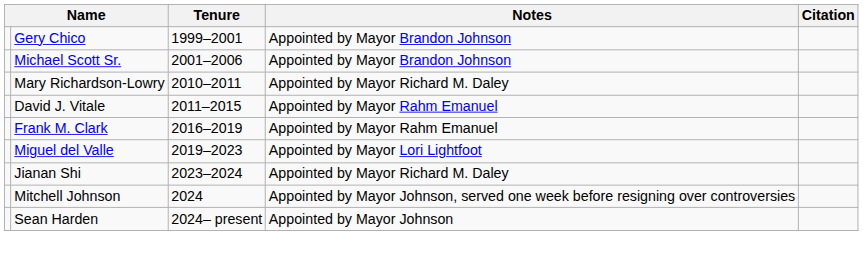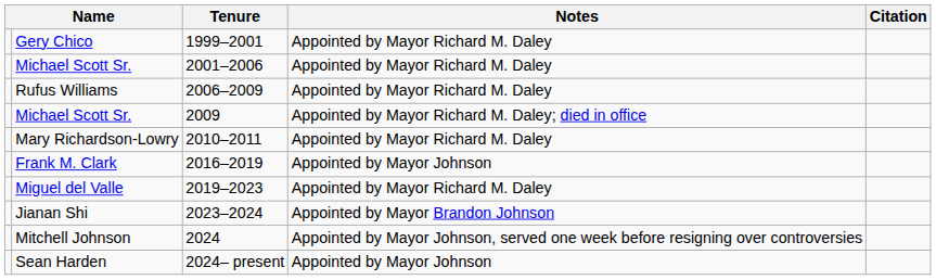 <table class="wikitable">
 <tr>
 <th colspan=2>Name</th>
 <th>Tenure</th>
 <th>Notes</th>
 <th>Citation</th>
 </tr>
 <tr>
 <td></td>
 <td><a href='#'>Gery Chico</a></td>
 <td>1999–2001</td>
-<td>Appointed by Mayor <a href='#'>Brandon Johnson</a></td>
+<td>Appointed by Mayor Richard M. Daley</td>
 <td></td>
 </tr>
 <tr>
 <td></td>
 <td><a href='#'>Michael Scott Sr.</a></td>
 <td>2001–2006</td>
-<td>Appointed by Mayor <a href='#'>Brandon Johnson</a></td>
+<td>Appointed by Mayor Richard M. Daley</td>
+<td></td>
+</tr>
+<tr>
+<td></td>
+<td>Rufus Williams</td>
+<td>2006–2009</td>
+<td>Appointed by Mayor Richard M. Daley</td>
+<td></td>
+</tr>
+<tr>
+<td></td>
+<td><a href='#'>Michael Scott Sr.</a></td>
+<td>2009</td>
+<td>Appointed by Mayor Richard M. Daley; <a href='#'>died in office</a></td>
 <td></td>
 </tr>
 <tr>
 <td></td>
 <td>Mary Richardson-Lowry</td>
 <td>2010–2011</td>
 <td>Appointed by Mayor Richard M. Daley</td>
 <td></td>
 </tr>
 <tr>
 <td></td>
-<td>David J. Vitale</td>
-<td>2011–2015</td>
-<td>Appointed by Mayor <a href='#'>Rahm Emanuel</a></td>
-<td></td>
-</tr>
-<tr>
-<td></td>
 <td><a href='#'>Frank M. Clark</a></td>
 <td>2016–2019</td>
-<td>Appointed by Mayor Rahm Emanuel</td>
+<td>Appointed by Mayor Johnson</td>
 <td></td>
 </tr>
 <tr>
 <td></td>
 <td><a href='#'>Miguel del Valle</a></td>
 <td>2019–2023</td>
-<td>Appointed by Mayor <a href='#'>Lori Lightfoot</a></td>
+<td>Appointed by Mayor Richard M. Daley</td>
 <td></td>
 </tr>
 <tr>
 <td></td>
 <td>Jianan Shi</td>
 <td>2023–2024</td>
-<td>Appointed by Mayor Richard M. Daley</td>
+<td>Appointed by Mayor <a href='#'>Brandon Johnson</a></td>
 <td></td>
 </tr>
 <tr>
 <td></td>
 <td>Mitchell Johnson</td>
 <td>2024</td>
 <td>Appointed by Mayor Johnson, served one week before resigning over controversies</td>
 <td></td>
 </tr>
 <tr>
 <td></td>
 <td>Sean Harden</td>
 <td>2024– present</td>
 <td>Appointed by Mayor Johnson</td>
 <td></td>
 </tr>
 </table>
